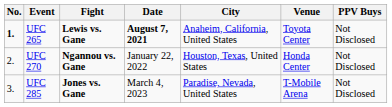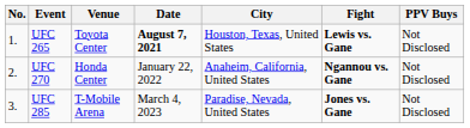 <table class="wikitable">
 <tr>
 <th>No.</th>
 <th>Event</th>
-<th>Fight</th>
+<th>Venue</th>
 <th>Date</th>
 <th>City</th>
-<th>Venue</th>
+<th>Fight</th>
 <th>PPV Buys</th>
 </tr>
 <tr>
-<td><strong>1.</strong></td>
+<td>1.</td>
 <td><a href='#'>UFC 265</a></td>
+<td><a href='#'>Toyota Center</a></td>
+<td><strong>August 7, 2021</strong></td>
+<td><a href='#'>Houston, Texas</a>, United States</td>
 <td><strong>Lewis vs. Gane</strong></td>
-<td><strong>August 7, 2021</strong></td>
-<td><a href='#'>Anaheim, California</a>, United States</td>
-<td><a href='#'>Toyota Center</a></td>
 <td>Not Disclosed</td>
 </tr>
 <tr>
 <td>2.</td>
 <td><a href='#'>UFC 270</a></td>
+<td><a href='#'>Honda Center</a></td>
+<td>January 22, 2022</td>
+<td><a href='#'>Anaheim, California</a>, United States</td>
 <td><strong>Ngannou vs. Gane</strong></td>
-<td>January 22, 2022</td>
-<td><a href='#'>Houston, Texas</a>, United States</td>
-<td><a href='#'>Honda Center</a></td>
 <td>Not Disclosed</td>
 </tr>
 <tr>
 <td>3.</td>
 <td><a href='#'>UFC 285</a></td>
-<td><strong>Jones vs. Gane</strong></td>
+<td><a href='#'>T-Mobile Arena</a></td>
 <td>March 4, 2023</td>
 <td><a href='#'>Paradise, Nevada</a>, United States</td>
-<td><a href='#'>T-Mobile Arena</a></td>
+<td><strong>Jones vs. Gane</strong></td>
 <td>Not Disclosed</td>
 </tr>
 </table>
